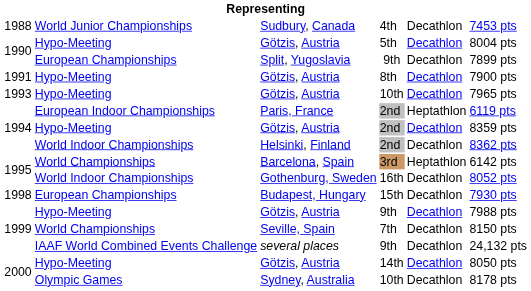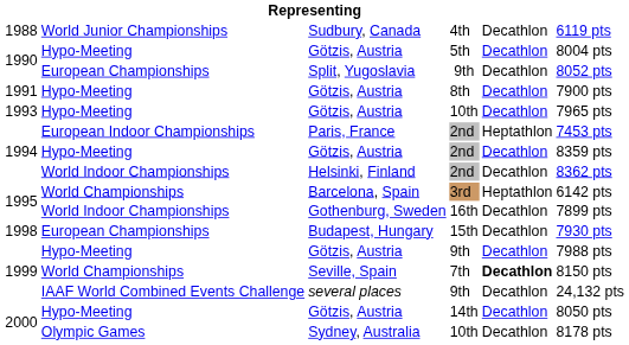 <table>
 <tr>
 <th colspan="6">Representing </th>
 </tr>
 <tr>
 <td>1988</td>
 <td><a href='#'>World Junior Championships</a></td>
 <td><a href='#'>Sudbury</a>, <a href='#'>Canada</a></td>
 <td>4th</td>
 <td>Decathlon</td>
-<td><a href='#'>7453 pts</a></td>
+<td><a href='#'>6119 pts</a></td>
 </tr>
 <tr>
 <td rowspan=2>1990</td>
 <td><a href='#'>Hypo-Meeting</a></td>
 <td><a href='#'>Götzis</a>, <a href='#'>Austria</a></td>
 <td>5th</td>
 <td><a href='#'>Decathlon</a></td>
 <td>8004 pts</td>
 </tr>
 <tr>
 <td><a href='#'>European Championships</a></td>
 <td><a href='#'>Split</a>, <a href='#'>Yugoslavia</a></td>
 <td align="center">9th</td>
 <td>Decathlon</td>
-<td>7899 pts</td>
+<td><a href='#'>8052 pts</a></td>
 </tr>
 <tr>
 <td>1991</td>
 <td><a href='#'>Hypo-Meeting</a></td>
 <td><a href='#'>Götzis</a>, <a href='#'>Austria</a></td>
 <td>8th</td>
 <td><a href='#'>Decathlon</a></td>
 <td>7900 pts</td>
 </tr>
 <tr>
 <td>1993</td>
 <td><a href='#'>Hypo-Meeting</a></td>
 <td><a href='#'>Götzis</a>, <a href='#'>Austria</a></td>
 <td>10th</td>
 <td><a href='#'>Decathlon</a></td>
 <td>7965 pts</td>
 </tr>
 <tr>
 <td rowspan=3>1994</td>
 <td><a href='#'>European Indoor Championships</a></td>
 <td><a href='#'>Paris, France</a></td>
 <td bgcolor="silver">2nd</td>
 <td>Heptathlon</td>
-<td><a href='#'>6119 pts</a></td>
+<td><a href='#'>7453 pts</a></td>
 </tr>
 <tr>
 <td><a href='#'>Hypo-Meeting</a></td>
 <td><a href='#'>Götzis</a>, <a href='#'>Austria</a></td>
 <td bgcolor="silver">2nd</td>
 <td><a href='#'>Decathlon</a></td>
 <td>8359 pts</td>
 </tr>
 <tr>
 <td><a href='#'>World Indoor Championships</a></td>
 <td><a href='#'>Helsinki</a>, <a href='#'>Finland</a></td>
 <td bgcolor="silver">2nd</td>
 <td>Decathlon</td>
 <td><a href='#'>8362 pts</a></td>
 </tr>
 <tr>
 <td rowspan=2>1995</td>
 <td><a href='#'>World Championships</a></td>
 <td><a href='#'>Barcelona</a>, <a href='#'>Spain</a></td>
 <td bgcolor="cc9966">3rd</td>
 <td>Heptathlon</td>
 <td>6142 pts</td>
 </tr>
 <tr>
 <td><a href='#'>World Indoor Championships</a></td>
 <td><a href='#'>Gothenburg, Sweden</a></td>
 <td align="center">16th</td>
 <td>Decathlon</td>
-<td><a href='#'>8052 pts</a></td>
+<td>7899 pts</td>
 </tr>
 <tr>
 <td>1998</td>
 <td><a href='#'>European Championships</a></td>
 <td><a href='#'>Budapest, Hungary</a></td>
 <td align="center">15th</td>
 <td>Decathlon</td>
 <td><a href='#'>7930 pts</a></td>
 </tr>
 <tr>
 <td rowspan=3>1999</td>
 <td><a href='#'>Hypo-Meeting</a></td>
 <td><a href='#'>Götzis</a>, <a href='#'>Austria</a></td>
 <td>9th</td>
 <td><a href='#'>Decathlon</a></td>
 <td>7988 pts</td>
 </tr>
 <tr>
 <td><a href='#'>World Championships</a></td>
 <td><a href='#'>Seville, Spain</a></td>
 <td>7th</td>
-<td>Decathlon</td>
+<td><strong>Decathlon</strong></td>
 <td>8150 pts</td>
 </tr>
 <tr>
 <td><a href='#'>IAAF World Combined Events Challenge</a></td>
 <td><em>several places</em></td>
 <td>9th</td>
 <td>Decathlon</td>
 <td>24,132 pts</td>
 </tr>
 <tr>
 <td rowspan=2>2000</td>
 <td><a href='#'>Hypo-Meeting</a></td>
 <td><a href='#'>Götzis</a>, <a href='#'>Austria</a></td>
 <td>14th</td>
 <td><a href='#'>Decathlon</a></td>
 <td>8050 pts</td>
 </tr>
 <tr>
 <td><a href='#'>Olympic Games</a></td>
 <td><a href='#'>Sydney</a>, <a href='#'>Australia</a></td>
 <td align="center">10th</td>
 <td>Decathlon</td>
 <td>8178 pts</td>
 </tr>
 </table>
